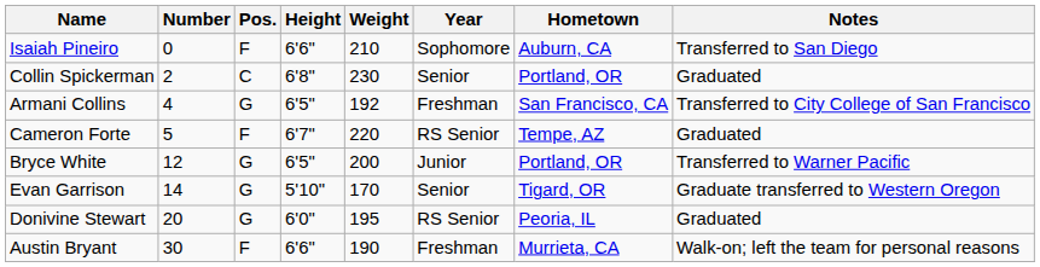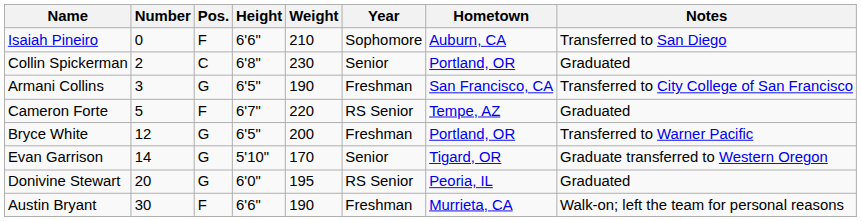 <table class="wikitable sortable" border="1">
 <tr>
 <th>Name</th>
 <th>Number</th>
 <th>Pos.</th>
 <th>Height</th>
 <th>Weight</th>
 <th>Year</th>
 <th>Hometown</th>
 <th class="unsortable">Notes</th>
 </tr>
 <tr>
 <td><a href='#'>Isaiah Pineiro</a></td>
 <td>0</td>
 <td>F</td>
 <td>6'6"</td>
 <td>210</td>
 <td>Sophomore</td>
 <td><a href='#'>Auburn, CA</a></td>
 <td>Transferred to <a href='#'>San Diego</a></td>
 </tr>
 <tr>
 <td>Collin Spickerman</td>
 <td>2</td>
 <td>C</td>
 <td>6'8"</td>
 <td>230</td>
 <td>Senior</td>
 <td><a href='#'>Portland, OR</a></td>
 <td>Graduated</td>
 </tr>
 <tr>
 <td>Armani Collins</td>
-<td>4</td>
+<td>3</td>
 <td>G</td>
 <td>6'5"</td>
-<td>192</td>
+<td>190</td>
 <td>Freshman</td>
 <td><a href='#'>San Francisco, CA</a></td>
 <td>Transferred to <a href='#'>City College of San Francisco</a></td>
 </tr>
 <tr>
 <td>Cameron Forte</td>
 <td>5</td>
 <td>F</td>
 <td>6'7"</td>
 <td>220</td>
 <td>RS Senior</td>
 <td><a href='#'>Tempe, AZ</a></td>
 <td>Graduated</td>
 </tr>
 <tr>
 <td>Bryce White</td>
 <td>12</td>
 <td>G</td>
 <td>6'5"</td>
 <td>200</td>
-<td>Junior</td>
+<td>Freshman</td>
 <td><a href='#'>Portland, OR</a></td>
 <td>Transferred to <a href='#'>Warner Pacific</a></td>
 </tr>
 <tr>
 <td>Evan Garrison</td>
 <td>14</td>
 <td>G</td>
 <td>5'10"</td>
 <td>170</td>
 <td>Senior</td>
 <td><a href='#'>Tigard, OR</a></td>
 <td>Graduate transferred to <a href='#'>Western Oregon</a></td>
 </tr>
 <tr>
 <td>Donivine Stewart</td>
 <td>20</td>
 <td>G</td>
 <td>6'0"</td>
 <td>195</td>
 <td>RS Senior</td>
 <td><a href='#'>Peoria, IL</a></td>
 <td>Graduated</td>
 </tr>
 <tr>
 <td>Austin Bryant</td>
 <td>30</td>
 <td>F</td>
 <td>6'6"</td>
 <td>190</td>
 <td>Freshman</td>
 <td><a href='#'>Murrieta, CA</a></td>
 <td>Walk-on; left the team for personal reasons</td>
 </tr>
 </table>
